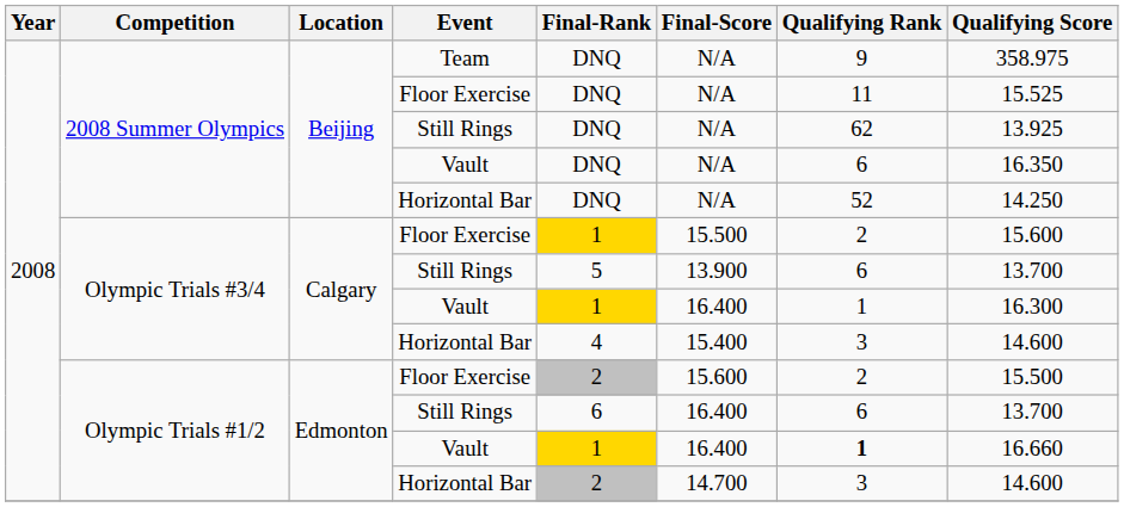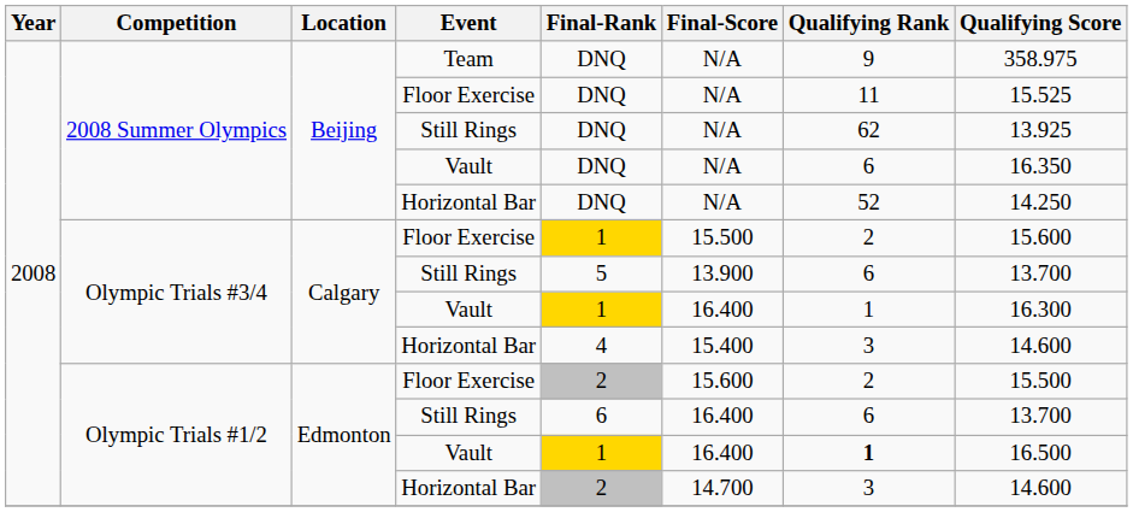 <table class="wikitable" style="text-align:center">
 <tr>
 <th>Year</th>
 <th>Competition</th>
 <th>Location</th>
 <th>Event</th>
 <th>Final-Rank</th>
 <th>Final-Score</th>
 <th>Qualifying Rank</th>
 <th>Qualifying Score</th>
 </tr>
 <tr>
 <td rowspan="13">2008</td>
 <td rowspan="5"><a href='#'>2008 Summer Olympics</a></td>
 <td rowspan="5"><a href='#'>Beijing</a></td>
 <td>Team</td>
 <td>DNQ</td>
 <td>N/A</td>
 <td>9</td>
 <td>358.975</td>
 </tr>
 <tr>
 <td>Floor Exercise</td>
 <td>DNQ</td>
 <td>N/A</td>
 <td>11</td>
 <td>15.525</td>
 </tr>
 <tr>
 <td>Still Rings</td>
 <td>DNQ</td>
 <td>N/A</td>
 <td>62</td>
 <td>13.925</td>
 </tr>
 <tr>
 <td>Vault</td>
 <td>DNQ</td>
 <td>N/A</td>
 <td>6</td>
 <td>16.350</td>
 </tr>
 <tr>
 <td>Horizontal Bar</td>
 <td>DNQ</td>
 <td>N/A</td>
 <td>52</td>
 <td>14.250</td>
 </tr>
 <tr>
 <td rowspan="4">Olympic Trials #3/4</td>
 <td rowspan="4">Calgary</td>
 <td>Floor Exercise</td>
 <td bgcolor="gold">1</td>
 <td>15.500</td>
 <td>2</td>
 <td>15.600</td>
 </tr>
 <tr>
 <td>Still Rings</td>
 <td>5</td>
 <td>13.900</td>
 <td>6</td>
 <td>13.700</td>
 </tr>
 <tr>
 <td>Vault</td>
 <td bgcolor="gold">1</td>
 <td>16.400</td>
 <td>1</td>
 <td>16.300</td>
 </tr>
 <tr>
 <td>Horizontal Bar</td>
 <td>4</td>
 <td>15.400</td>
 <td>3</td>
 <td>14.600</td>
 </tr>
 <tr>
 <td rowspan="4">Olympic Trials #1/2</td>
 <td rowspan="4">Edmonton</td>
 <td>Floor Exercise</td>
 <td bgcolor="silver">2</td>
 <td>15.600</td>
 <td>2</td>
 <td>15.500</td>
 </tr>
 <tr>
 <td>Still Rings</td>
 <td>6</td>
 <td>16.400</td>
 <td>6</td>
 <td>13.700</td>
 </tr>
 <tr>
 <td>Vault</td>
 <td bgcolor="gold">1</td>
 <td>16.400</td>
 <td><strong>1</strong></td>
-<td>16.660</td>
+<td>16.500</td>
 </tr>
 <tr>
 <td>Horizontal Bar</td>
 <td bgcolor="silver">2</td>
 <td>14.700</td>
 <td>3</td>
 <td>14.600</td>
 </tr>
 <tr>
 </tr>
 </table>
